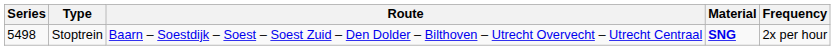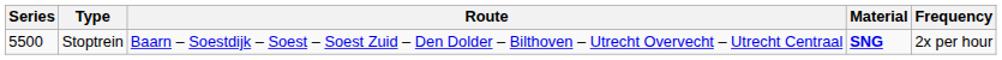 <table class="wikitable vatop">
 <tr>
 <th>Series</th>
 <th>Type</th>
 <th>Route</th>
 <th>Material</th>
 <th>Frequency</th>
 </tr>
 <tr>
-<td>5498</td>
+<td>5500</td>
 <td>Stoptrein</td>
 <td><a href='#'>Baarn</a> – <a href='#'>Soestdijk</a> – <a href='#'>Soest</a> – <a href='#'>Soest Zuid</a> – <a href='#'>Den Dolder</a> – <a href='#'>Bilthoven</a> – <a href='#'>Utrecht Overvecht</a> – <a href='#'>Utrecht Centraal</a></td>
 <td><strong><a href='#'>SNG</a></strong></td>
 <td>2x per hour</td>
 </tr>
 </table>
